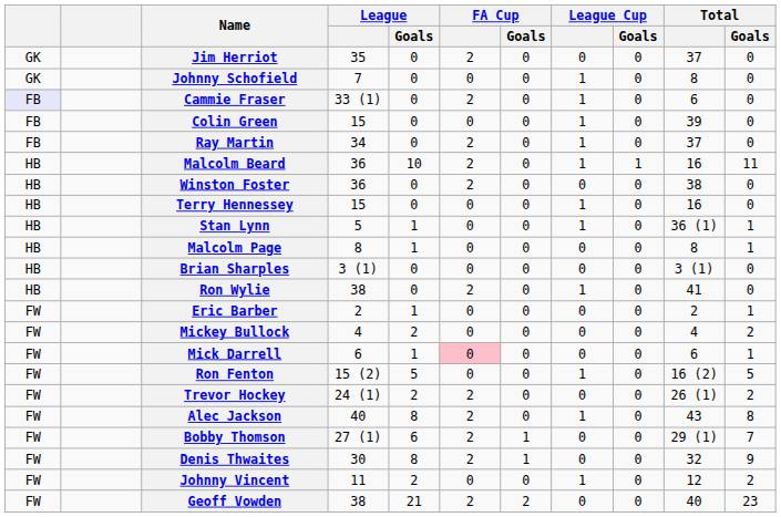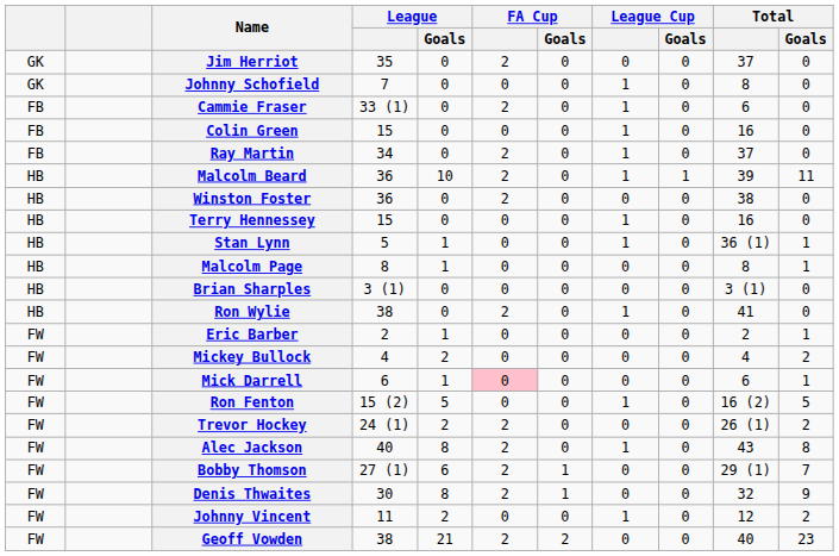 <table class="wikitable plainrowheaders" style="text-align:center;">
 <tr>
 <th rowspan="2" scope="col" width="50"></th>
 <th rowspan="2" scope="col" width="75"></th>
 <th rowspan="2" scope="col" width="180" scope=col>Name</th>
 <th colspan="2"><a href='#'>League</a></th>
 <th colspan="2"><a href='#'>FA Cup</a></th>
 <th colspan="2"><a href='#'>League Cup</a></th>
 <th colspan="2">Total</th>
 </tr>
 <tr>
 <th scope="col" width="55"></th>
 <th scope="col" width="45">Goals</th>
 <th scope="col" width="55"></th>
 <th scope="col" width="45">Goals</th>
 <th scope="col" width="55"></th>
 <th scope="col" width="45">Goals</th>
 <th scope="col" width="55"></th>
 <th scope="col" width="45">Goals</th>
 </tr>
 <tr>
 <td>GK</td>
 <td></td>
 <th scope="row"><a href='#'>Jim Herriot</a></th>
 <td>35</td>
 <td>0</td>
 <td>2</td>
 <td>0</td>
 <td>0</td>
 <td>0</td>
 <td>37</td>
 <td>0</td>
 </tr>
 <tr>
 <td>GK</td>
 <td></td>
 <th scope="row"><a href='#'>Johnny Schofield</a></th>
 <td>7</td>
 <td>0</td>
 <td>0</td>
 <td>0</td>
 <td>1</td>
 <td>0</td>
 <td>8</td>
 <td>0</td>
 </tr>
 <tr>
-<td style="background: lavender;">FB</td>
+<td>FB</td>
 <td></td>
 <th scope="row"><a href='#'>Cammie Fraser</a></th>
 <td>33 (1)</td>
 <td>0</td>
 <td>2</td>
 <td>0</td>
 <td>1</td>
 <td>0</td>
 <td>6</td>
 <td>0</td>
 </tr>
 <tr>
 <td>FB</td>
 <td></td>
 <th scope="row"><a href='#'>Colin Green</a></th>
 <td>15</td>
 <td>0</td>
 <td>0</td>
 <td>0</td>
 <td>1</td>
 <td>0</td>
-<td>39</td>
+<td>16</td>
 <td>0</td>
 </tr>
 <tr>
 <td>FB</td>
 <td></td>
 <th scope="row"><a href='#'>Ray Martin</a></th>
 <td>34</td>
 <td>0</td>
 <td>2</td>
 <td>0</td>
 <td>1</td>
 <td>0</td>
 <td>37</td>
 <td>0</td>
 </tr>
 <tr>
 <td>HB</td>
 <td></td>
 <th scope="row"><a href='#'>Malcolm Beard</a></th>
 <td>36</td>
 <td>10</td>
 <td>2</td>
 <td>0</td>
 <td>1</td>
 <td>1</td>
-<td>16</td>
+<td>39</td>
 <td>11</td>
 </tr>
 <tr>
 <td>HB</td>
 <td></td>
 <th scope="row"><a href='#'>Winston Foster</a></th>
 <td>36</td>
 <td>0</td>
 <td>2</td>
 <td>0</td>
 <td>0</td>
 <td>0</td>
 <td>38</td>
 <td>0</td>
 </tr>
 <tr>
 <td>HB</td>
 <td></td>
 <th scope="row"><a href='#'>Terry Hennessey</a> </th>
 <td>15</td>
 <td>0</td>
 <td>0</td>
 <td>0</td>
 <td>1</td>
 <td>0</td>
 <td>16</td>
 <td>0</td>
 </tr>
 <tr>
 <td>HB</td>
 <td></td>
 <th scope="row"><a href='#'>Stan Lynn</a></th>
 <td>5</td>
 <td>1</td>
 <td>0</td>
 <td>0</td>
 <td>1</td>
 <td>0</td>
 <td>36 (1)</td>
 <td>1</td>
 </tr>
 <tr>
 <td>HB</td>
 <td></td>
 <th scope="row"><a href='#'>Malcolm Page</a></th>
 <td>8</td>
 <td>1</td>
 <td>0</td>
 <td>0</td>
 <td>0</td>
 <td>0</td>
 <td>8</td>
 <td>1</td>
 </tr>
 <tr>
 <td>HB</td>
 <td></td>
 <th scope="row"><a href='#'>Brian Sharples</a></th>
 <td>3 (1)</td>
 <td>0</td>
 <td>0</td>
 <td>0</td>
 <td>0</td>
 <td>0</td>
 <td>3 (1)</td>
 <td>0</td>
 </tr>
 <tr>
 <td>HB</td>
 <td></td>
 <th scope="row"><a href='#'>Ron Wylie</a></th>
 <td>38</td>
 <td>0</td>
 <td>2</td>
 <td>0</td>
 <td>1</td>
 <td>0</td>
 <td>41</td>
 <td>0</td>
 </tr>
 <tr>
 <td>FW</td>
 <td></td>
 <th scope="row"><a href='#'>Eric Barber</a></th>
 <td>2</td>
 <td>1</td>
 <td>0</td>
 <td>0</td>
 <td>0</td>
 <td>0</td>
 <td>2</td>
 <td>1</td>
 </tr>
 <tr>
 <td>FW</td>
 <td></td>
 <th scope="row"><a href='#'>Mickey Bullock</a></th>
 <td>4</td>
 <td>2</td>
 <td>0</td>
 <td>0</td>
 <td>0</td>
 <td>0</td>
 <td>4</td>
 <td>2</td>
 </tr>
 <tr>
 <td>FW</td>
 <td></td>
 <th scope="row"><a href='#'>Mick Darrell</a></th>
 <td>6</td>
 <td>1</td>
 <td style="background: pink;">0</td>
 <td>0</td>
 <td>0</td>
 <td>0</td>
 <td>6</td>
 <td>1</td>
 </tr>
 <tr>
 <td>FW</td>
 <td></td>
 <th scope="row"><a href='#'>Ron Fenton</a></th>
 <td>15 (2)</td>
 <td>5</td>
 <td>0</td>
 <td>0</td>
 <td>1</td>
 <td>0</td>
 <td>16 (2)</td>
 <td>5</td>
 </tr>
 <tr>
 <td>FW</td>
 <td></td>
 <th scope="row"><a href='#'>Trevor Hockey</a></th>
 <td>24 (1)</td>
 <td>2</td>
 <td>2</td>
 <td>0</td>
 <td>0</td>
 <td>0</td>
 <td>26 (1)</td>
 <td>2</td>
 </tr>
 <tr>
 <td>FW</td>
 <td></td>
 <th scope="row"><a href='#'>Alec Jackson</a></th>
 <td>40</td>
 <td>8</td>
 <td>2</td>
 <td>0</td>
 <td>1</td>
 <td>0</td>
 <td>43</td>
 <td>8</td>
 </tr>
 <tr>
 <td>FW</td>
 <td></td>
 <th scope="row"><a href='#'>Bobby Thomson</a></th>
 <td>27 (1)</td>
 <td>6</td>
 <td>2</td>
 <td>1</td>
 <td>0</td>
 <td>0</td>
 <td>29 (1)</td>
 <td>7</td>
 </tr>
 <tr>
 <td>FW</td>
 <td></td>
 <th scope="row"><a href='#'>Denis Thwaites</a></th>
 <td>30</td>
 <td>8</td>
 <td>2</td>
 <td>1</td>
 <td>0</td>
 <td>0</td>
 <td>32</td>
 <td>9</td>
 </tr>
 <tr>
 <td>FW</td>
 <td></td>
 <th scope="row"><a href='#'>Johnny Vincent</a></th>
 <td>11</td>
 <td>2</td>
 <td>0</td>
 <td>0</td>
 <td>1</td>
 <td>0</td>
 <td>12</td>
 <td>2</td>
 </tr>
 <tr>
 <td>FW</td>
 <td></td>
 <th scope="row"><a href='#'>Geoff Vowden</a></th>
 <td>38</td>
 <td>21</td>
 <td>2</td>
 <td>2</td>
 <td>0</td>
 <td>0</td>
 <td>40</td>
 <td>23</td>
 </tr>
 </table>
